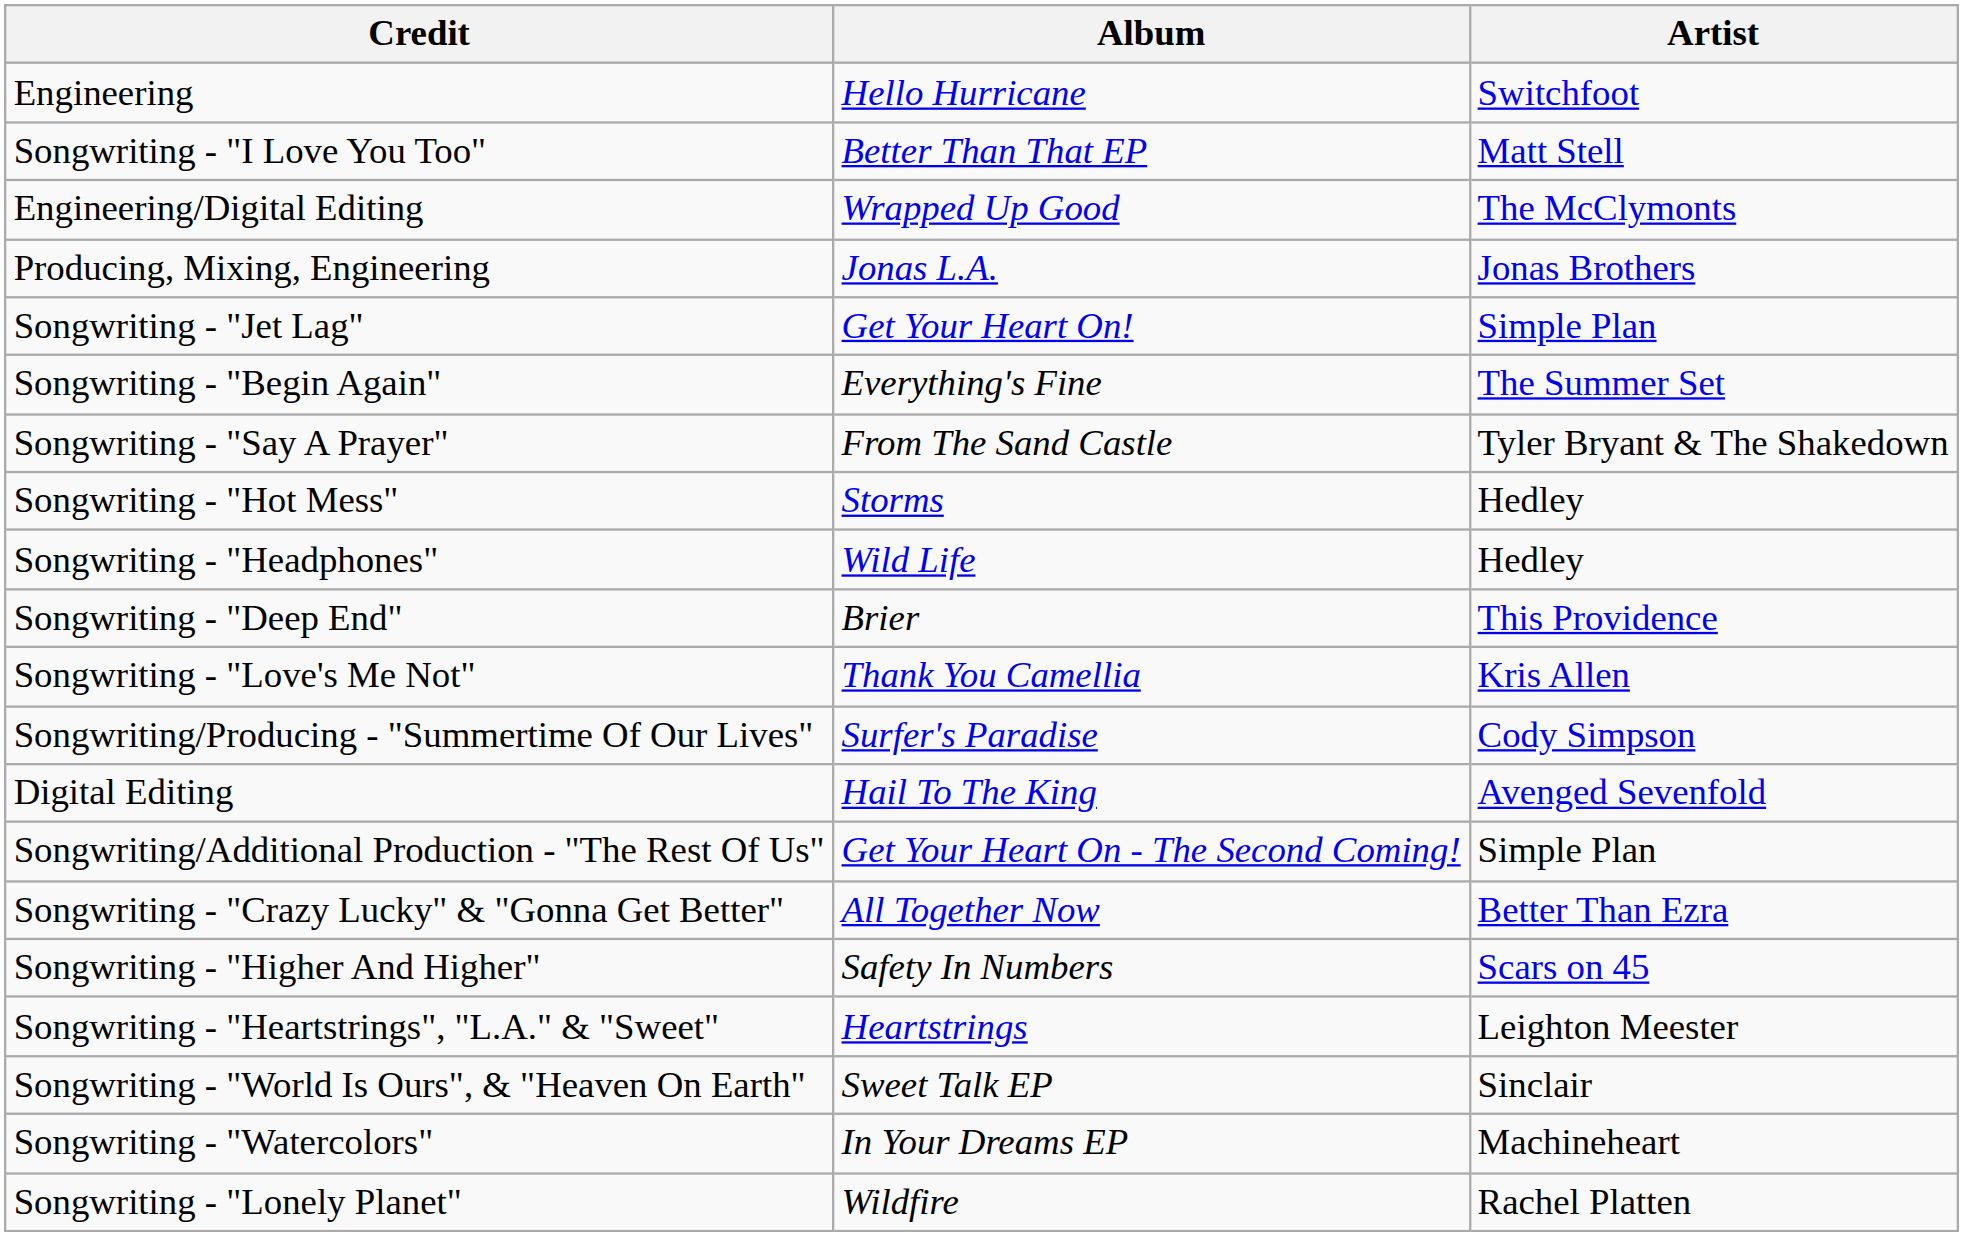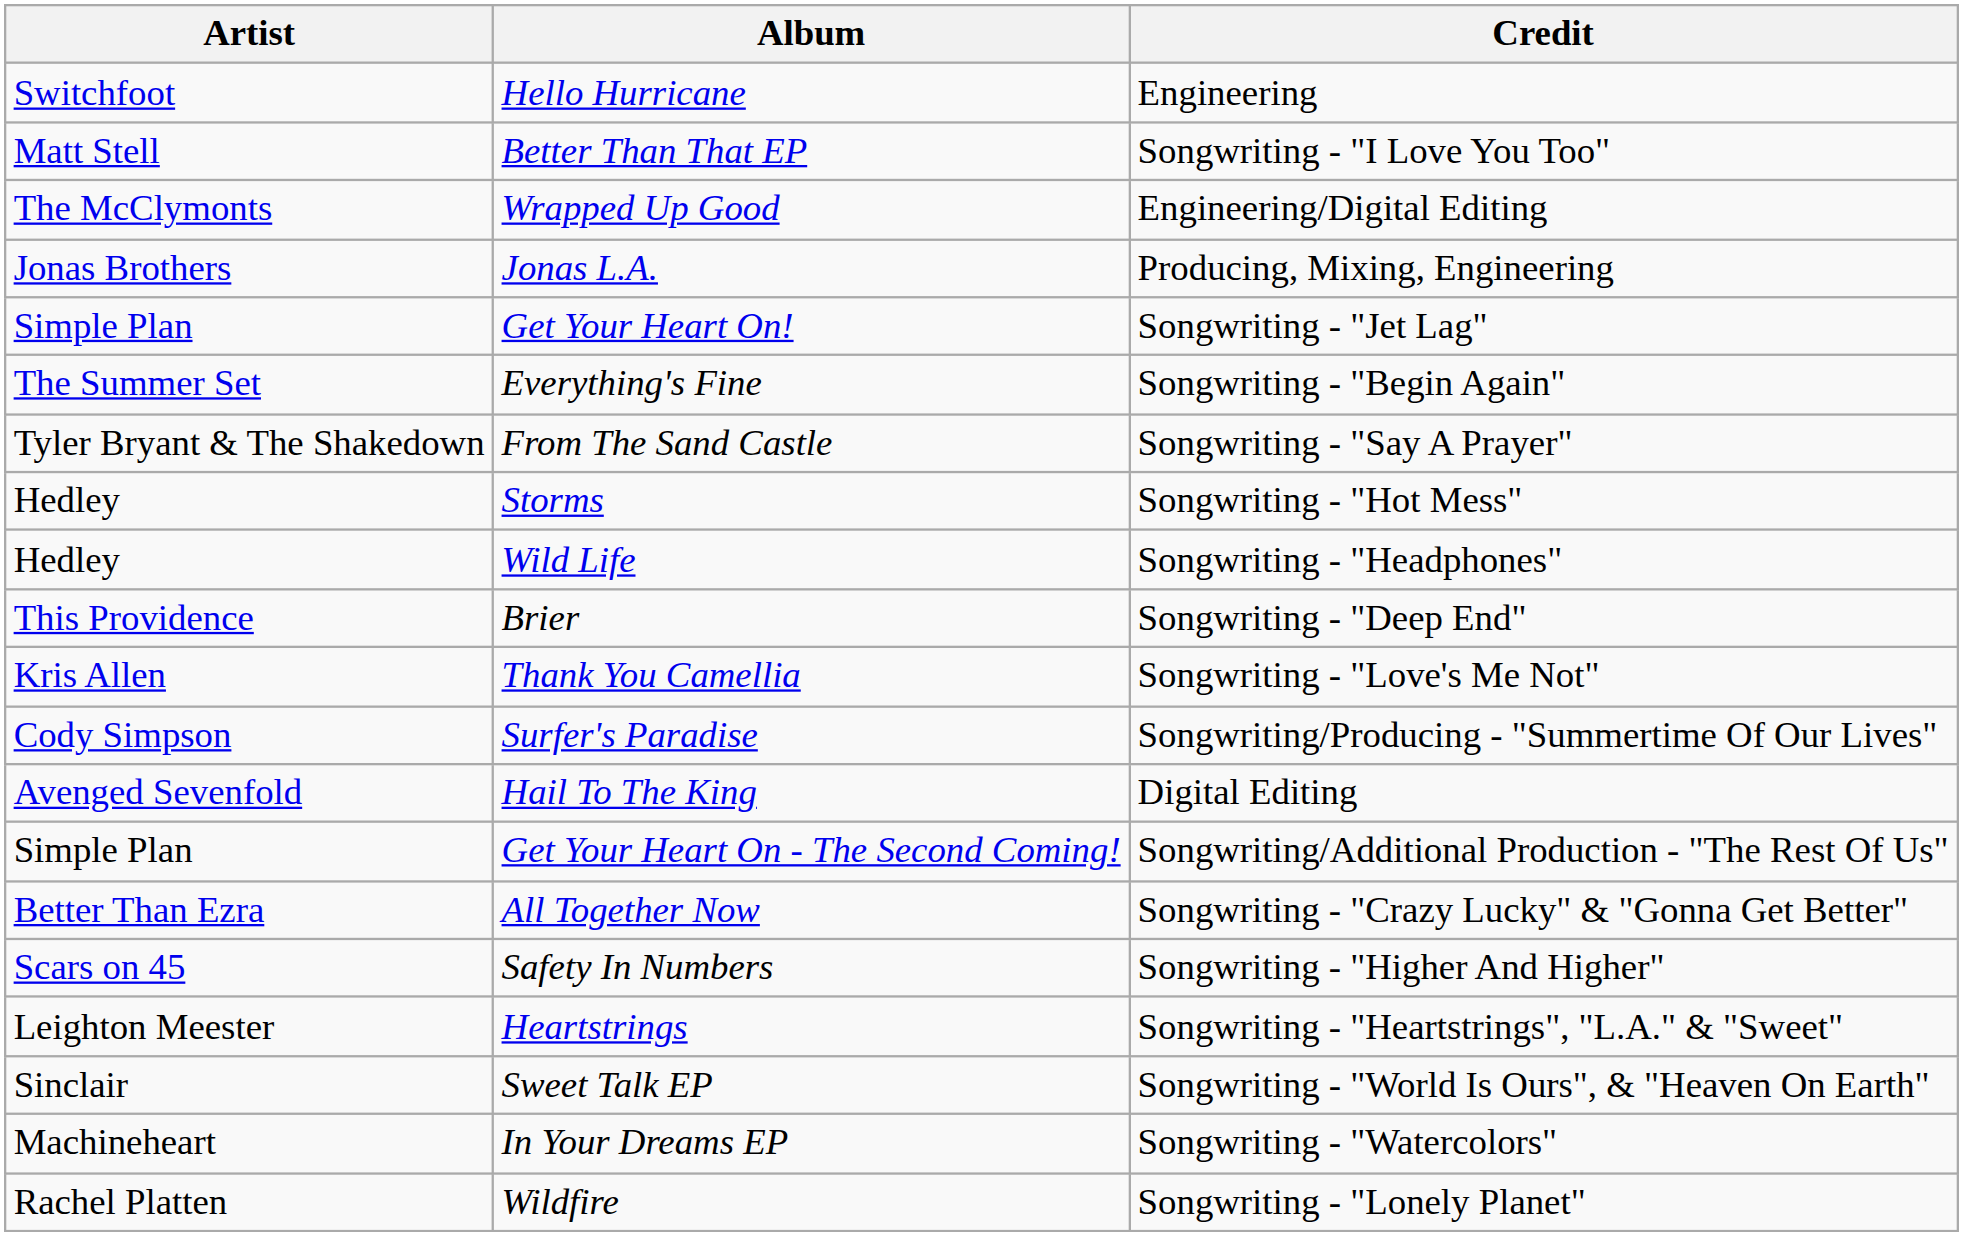 <table class="wikitable">
 <tr>
+<th>Artist</th>
+<th>Album</th>
 <th>Credit</th>
-<th>Album</th>
-<th>Artist</th>
 </tr>
 <tr>
+<td><a href='#'>Switchfoot</a></td>
+<td><em><a href='#'>Hello Hurricane</a></em></td>
 <td>Engineering</td>
-<td><em><a href='#'>Hello Hurricane</a></em></td>
-<td><a href='#'>Switchfoot</a></td>
 </tr>
 <tr>
+<td><a href='#'>Matt Stell</a></td>
+<td><em><a href='#'>Better Than That EP</a></em></td>
 <td>Songwriting - "I Love You Too"</td>
-<td><em><a href='#'>Better Than That EP</a></em></td>
-<td><a href='#'>Matt Stell</a></td>
 </tr>
 <tr>
+<td><a href='#'>The McClymonts</a></td>
+<td><em><a href='#'>Wrapped Up Good</a></em></td>
 <td>Engineering/Digital Editing</td>
-<td><em><a href='#'>Wrapped Up Good</a></em></td>
-<td><a href='#'>The McClymonts</a></td>
 </tr>
 <tr>
+<td><a href='#'>Jonas Brothers</a></td>
+<td><em><a href='#'>Jonas L.A.</a></em></td>
 <td>Producing, Mixing, Engineering</td>
-<td><em><a href='#'>Jonas L.A.</a></em></td>
-<td><a href='#'>Jonas Brothers</a></td>
 </tr>
 <tr>
+<td><a href='#'>Simple Plan</a></td>
+<td><em><a href='#'>Get Your Heart On!</a></em></td>
 <td>Songwriting - "Jet Lag"</td>
-<td><em><a href='#'>Get Your Heart On!</a></em></td>
-<td><a href='#'>Simple Plan</a></td>
 </tr>
 <tr>
+<td><a href='#'>The Summer Set</a></td>
+<td><em>Everything's Fine</em></td>
 <td>Songwriting - "Begin Again"</td>
-<td><em>Everything's Fine</em></td>
-<td><a href='#'>The Summer Set</a></td>
 </tr>
 <tr>
+<td>Tyler Bryant & The Shakedown</td>
+<td><em>From The Sand Castle</em></td>
 <td>Songwriting - "Say A Prayer"</td>
-<td><em>From The Sand Castle</em></td>
-<td>Tyler Bryant & The Shakedown</td>
 </tr>
 <tr>
+<td>Hedley</td>
+<td><em><a href='#'>Storms</a></em></td>
 <td>Songwriting - "Hot Mess"</td>
-<td><em><a href='#'>Storms</a></em></td>
-<td>Hedley</td>
 </tr>
 <tr>
+<td>Hedley</td>
+<td><em><a href='#'>Wild Life</a></em></td>
 <td>Songwriting - "Headphones"</td>
-<td><em><a href='#'>Wild Life</a></em></td>
-<td>Hedley</td>
 </tr>
 <tr>
+<td><a href='#'>This Providence</a></td>
+<td><em>Brier</em></td>
 <td>Songwriting - "Deep End"</td>
-<td><em>Brier</em></td>
-<td><a href='#'>This Providence</a></td>
 </tr>
 <tr>
+<td><a href='#'>Kris Allen</a></td>
+<td><em><a href='#'>Thank You Camellia</a></em></td>
 <td>Songwriting - "Love's Me Not"</td>
-<td><em><a href='#'>Thank You Camellia</a></em></td>
-<td><a href='#'>Kris Allen</a></td>
 </tr>
 <tr>
+<td><a href='#'>Cody Simpson</a></td>
+<td><em><a href='#'>Surfer's Paradise</a></em></td>
 <td>Songwriting/Producing - "Summertime Of Our Lives"</td>
-<td><em><a href='#'>Surfer's Paradise</a></em></td>
-<td><a href='#'>Cody Simpson</a></td>
 </tr>
 <tr>
+<td><a href='#'>Avenged Sevenfold</a></td>
+<td><em><a href='#'>Hail To The King</a></em></td>
 <td>Digital Editing</td>
-<td><em><a href='#'>Hail To The King</a></em></td>
-<td><a href='#'>Avenged Sevenfold</a></td>
 </tr>
 <tr>
+<td>Simple Plan</td>
+<td><em><a href='#'>Get Your Heart On - The Second Coming!</a></em></td>
 <td>Songwriting/Additional Production - "The Rest Of Us"</td>
-<td><em><a href='#'>Get Your Heart On - The Second Coming!</a></em></td>
-<td>Simple Plan</td>
 </tr>
 <tr>
+<td><a href='#'>Better Than Ezra</a></td>
+<td><em><a href='#'>All Together Now</a></em></td>
 <td>Songwriting - "Crazy Lucky" & "Gonna Get Better"</td>
-<td><em><a href='#'>All Together Now</a></em></td>
-<td><a href='#'>Better Than Ezra</a></td>
 </tr>
 <tr>
+<td><a href='#'>Scars on 45</a></td>
+<td><em>Safety In Numbers</em></td>
 <td>Songwriting - "Higher And Higher"</td>
-<td><em>Safety In Numbers</em></td>
-<td><a href='#'>Scars on 45</a></td>
 </tr>
 <tr>
+<td>Leighton Meester</td>
+<td><em><a href='#'>Heartstrings</a></em></td>
 <td>Songwriting - "Heartstrings", "L.A." & "Sweet"</td>
-<td><em><a href='#'>Heartstrings</a></em></td>
-<td>Leighton Meester</td>
 </tr>
 <tr>
+<td>Sinclair</td>
+<td><em>Sweet Talk EP</em></td>
 <td>Songwriting - "World Is Ours",  & "Heaven On Earth"</td>
-<td><em>Sweet Talk EP</em></td>
-<td>Sinclair</td>
 </tr>
 <tr>
+<td>Machineheart</td>
+<td><em>In Your Dreams EP</em></td>
 <td>Songwriting - "Watercolors"</td>
-<td><em>In Your Dreams EP</em></td>
-<td>Machineheart</td>
 </tr>
 <tr>
+<td>Rachel Platten</td>
+<td><em>Wildfire</em></td>
 <td>Songwriting - "Lonely Planet"</td>
-<td><em>Wildfire</em></td>
-<td>Rachel Platten</td>
 </tr>
 </table>
